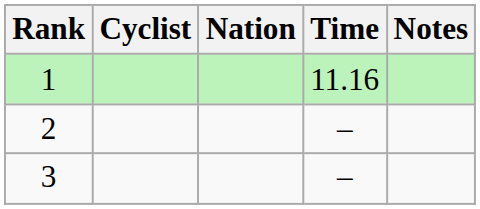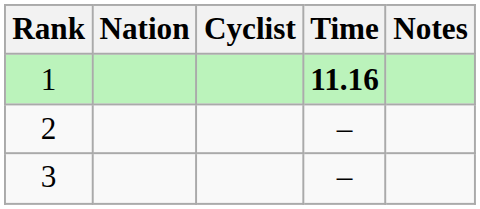 <table class="wikitable sortable" style="text-align:center">
 <tr>
 <th>Rank</th>
+<th>Nation</th>
 <th>Cyclist</th>
-<th>Nation</th>
 <th>Time</th>
 <th>Notes</th>
 </tr>
 <tr bgcolor=bbf3bb>
 <td>1</td>
 <td align=left></td>
 <td align=left></td>
-<td>11.16</td>
+<td><strong>11.16</strong></td>
 <td></td>
 </tr>
 <tr>
 <td>2</td>
 <td align=left></td>
 <td align=left></td>
 <td>–</td>
 <td></td>
 </tr>
 <tr>
 <td>3</td>
 <td align=left></td>
 <td align=left></td>
 <td>–</td>
 <td></td>
 </tr>
 </table>
